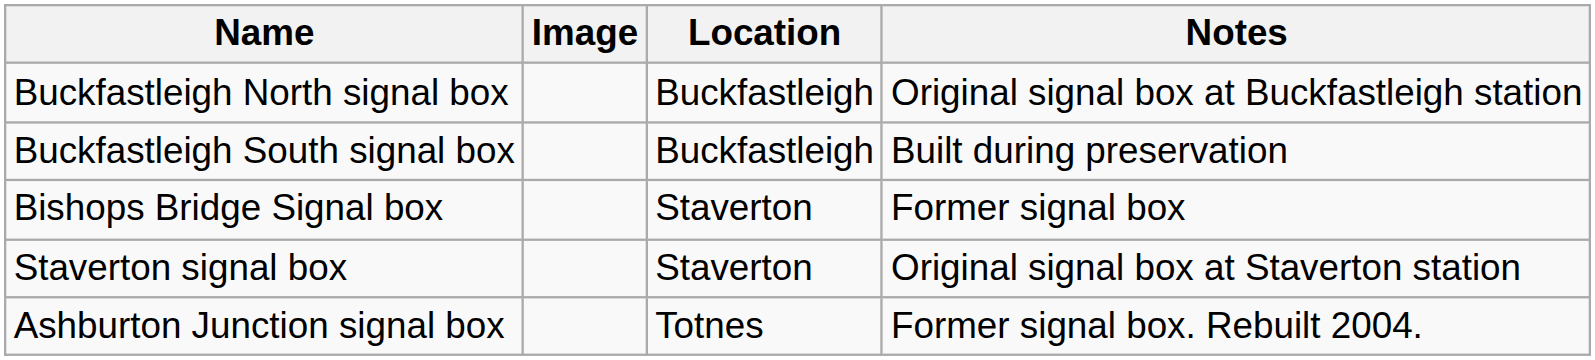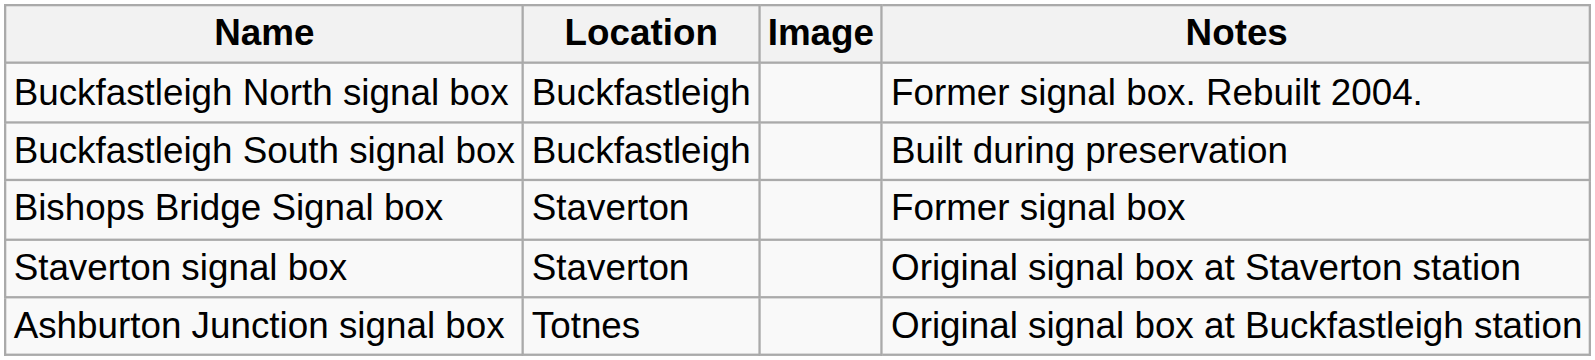 <table class="wikitable sortable">
 <tr>
 <th>Name</th>
+<th>Location</th>
 <th>Image</th>
-<th>Location</th>
 <th>Notes</th>
 </tr>
 <tr>
 <td>Buckfastleigh North signal box</td>
+<td>Buckfastleigh</td>
 <td></td>
-<td>Buckfastleigh</td>
-<td>Original signal box at Buckfastleigh station</td>
+<td>Former  signal box. Rebuilt 2004.</td>
 </tr>
 <tr>
 <td>Buckfastleigh South signal box</td>
+<td>Buckfastleigh</td>
 <td></td>
-<td>Buckfastleigh</td>
 <td>Built during preservation</td>
 </tr>
 <tr>
 <td>Bishops Bridge Signal box</td>
+<td>Staverton</td>
 <td></td>
-<td>Staverton</td>
 <td>Former  signal box</td>
 </tr>
 <tr>
 <td>Staverton signal box</td>
+<td>Staverton</td>
 <td></td>
-<td>Staverton</td>
 <td>Original signal box at Staverton station</td>
 </tr>
 <tr>
 <td>Ashburton Junction signal box</td>
+<td>Totnes</td>
 <td></td>
-<td>Totnes</td>
-<td>Former  signal box. Rebuilt 2004.</td>
+<td>Original signal box at Buckfastleigh station</td>
 </tr>
 </table>
